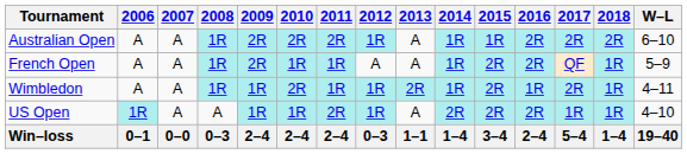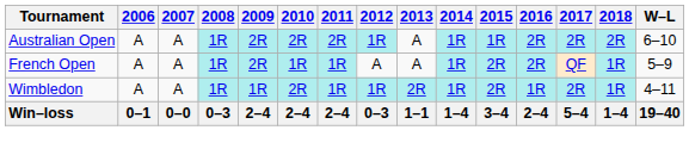 <table class=wikitable style=text-align:center;font-size:97%>
 <tr>
 <th>Tournament</th>
 <th><a href='#'>2006</a></th>
 <th><a href='#'>2007</a></th>
 <th><a href='#'>2008</a></th>
 <th><a href='#'>2009</a></th>
 <th><a href='#'>2010</a></th>
 <th><a href='#'>2011</a></th>
 <th><a href='#'>2012</a></th>
 <th><a href='#'>2013</a></th>
 <th><a href='#'>2014</a></th>
 <th><a href='#'>2015</a></th>
 <th><a href='#'>2016</a></th>
 <th><a href='#'>2017</a></th>
 <th><a href='#'>2018</a></th>
 <th>W–L</th>
 </tr>
 <tr>
 <td align=left><a href='#'>Australian Open</a></td>
 <td>A</td>
 <td>A</td>
 <td bgcolor=afeeee><a href='#'>1R</a></td>
 <td bgcolor=afeeee><a href='#'>2R</a></td>
 <td bgcolor=afeeee><a href='#'>2R</a></td>
 <td bgcolor=afeeee><a href='#'>2R</a></td>
 <td bgcolor=afeeee><a href='#'>1R</a></td>
 <td>A</td>
 <td bgcolor=afeeee><a href='#'>1R</a></td>
 <td bgcolor=afeeee><a href='#'>1R</a></td>
 <td bgcolor=afeeee><a href='#'>2R</a></td>
 <td bgcolor=afeeee><a href='#'>2R</a></td>
 <td bgcolor=afeeee><a href='#'>2R</a></td>
 <td>6–10</td>
 </tr>
 <tr>
 <td align=left><a href='#'>French Open</a></td>
 <td>A</td>
 <td>A</td>
 <td bgcolor=afeeee><a href='#'>1R</a></td>
 <td bgcolor=afeeee><a href='#'>2R</a></td>
 <td bgcolor=afeeee><a href='#'>1R</a></td>
 <td bgcolor=afeeee><a href='#'>1R</a></td>
 <td>A</td>
 <td>A</td>
 <td bgcolor=afeeee><a href='#'>1R</a></td>
 <td bgcolor=afeeee><a href='#'>2R</a></td>
 <td bgcolor=afeeee><a href='#'>2R</a></td>
 <td bgcolor=ffebcd><a href='#'>QF</a></td>
 <td bgcolor=afeeee><a href='#'>1R</a></td>
 <td>5–9</td>
 </tr>
 <tr>
 <td align=left><a href='#'>Wimbledon</a></td>
 <td>A</td>
 <td>A</td>
 <td bgcolor=afeeee><a href='#'>1R</a></td>
 <td bgcolor=afeeee><a href='#'>1R</a></td>
 <td bgcolor=afeeee><a href='#'>2R</a></td>
 <td bgcolor=afeeee><a href='#'>1R</a></td>
 <td bgcolor=afeeee><a href='#'>1R</a></td>
 <td bgcolor=afeeee><a href='#'>2R</a></td>
 <td bgcolor=afeeee><a href='#'>1R</a></td>
 <td bgcolor=afeeee><a href='#'>2R</a></td>
 <td bgcolor=afeeee><a href='#'>1R</a></td>
 <td bgcolor=afeeee><a href='#'>2R</a></td>
 <td bgcolor=afeeee><a href='#'>1R</a></td>
 <td>4–11</td>
 </tr>
 <tr>
-<td align=left><a href='#'>US Open</a></td>
-<td bgcolor=afeeee><a href='#'>1R</a></td>
-<td>A</td>
-<td>A</td>
-<td bgcolor=afeeee><a href='#'>1R</a></td>
-<td bgcolor=afeeee><a href='#'>1R</a></td>
-<td bgcolor=afeeee><a href='#'>2R</a></td>
-<td bgcolor=afeeee><a href='#'>1R</a></td>
-<td>A</td>
-<td bgcolor=afeeee><a href='#'>2R</a></td>
-<td bgcolor=afeeee><a href='#'>2R</a></td>
-<td bgcolor=afeeee><a href='#'>2R</a></td>
-<td bgcolor=afeeee><a href='#'>1R</a></td>
-<td bgcolor=afeeee><a href='#'>1R</a></td>
-<td>4–10</td>
-</tr>
-<tr>
 <th style=text-align:left>Win–loss</th>
 <th>0–1</th>
 <th>0–0</th>
 <th>0–3</th>
 <th>2–4</th>
 <th>2–4</th>
 <th>2–4</th>
 <th>0–3</th>
 <th>1–1</th>
 <th>1–4</th>
 <th>3–4</th>
 <th>2–4</th>
 <th>5–4</th>
 <th>1–4</th>
 <th>19–40</th>
 </tr>
 </table>
